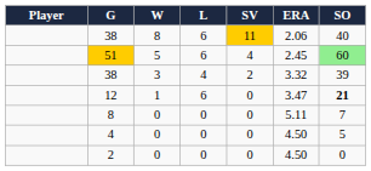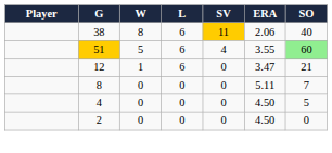 <table class="wikitable sortable">
 <tr>
 <th style="background:#1c2841;color:white;" width="16%">Player</th>
 <th style="background:#1c2841;color:white;" width="9%">G</th>
 <th style="background:#1c2841;color:white;" width="9%">W</th>
 <th style="background:#1c2841;color:white;" width="9%">L</th>
 <th style="background:#1c2841;color:white;" width="9%">SV</th>
 <th style="background:#1c2841;color:white;" width="9%">ERA</th>
 <th style="background:#1c2841;color:white;" width="9%">SO</th>
 </tr>
 <tr align="center">
 <td></td>
 <td>38</td>
 <td>8</td>
 <td>6</td>
 <td bgcolor="#FFCC00">11</td>
 <td>2.06</td>
 <td>40</td>
 </tr>
 <tr align=center>
 <td></td>
 <td bgcolor="#FFCC00">51</td>
 <td>5</td>
 <td>6</td>
 <td>4</td>
-<td>2.45</td>
+<td>3.55</td>
 <td style="background: lightgreen;">60</td>
-</tr>
-<tr align="center">
-<td></td>
-<td>38</td>
-<td>3</td>
-<td>4</td>
-<td>2</td>
-<td>3.32</td>
-<td>39</td>
 </tr>
 <tr align="center">
 <td></td>
 <td>12</td>
 <td>1</td>
 <td>6</td>
 <td>0</td>
 <td>3.47</td>
-<td><strong>21</strong></td>
+<td>21</td>
 </tr>
 <tr align="center">
 <td></td>
 <td>8</td>
 <td>0</td>
 <td>0</td>
 <td>0</td>
 <td>5.11</td>
 <td>7</td>
 </tr>
 <tr align="center">
 <td></td>
 <td>4</td>
 <td>0</td>
 <td>0</td>
 <td>0</td>
 <td>4.50</td>
 <td>5</td>
 </tr>
 <tr align="center">
 <td></td>
 <td>2</td>
 <td>0</td>
 <td>0</td>
 <td>0</td>
 <td>4.50</td>
 <td>0</td>
 </tr>
 </table>
